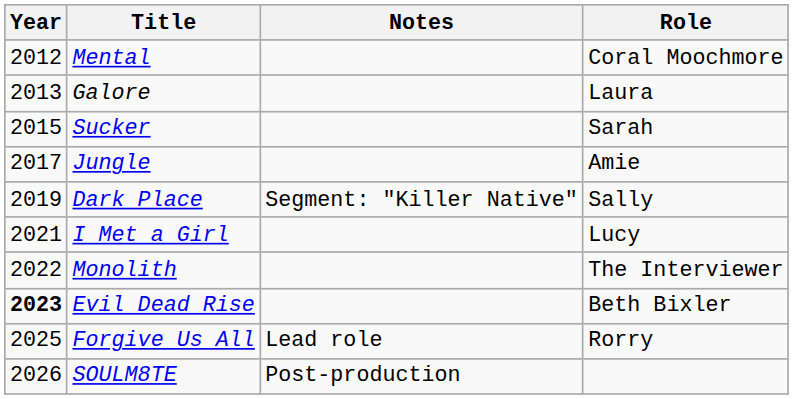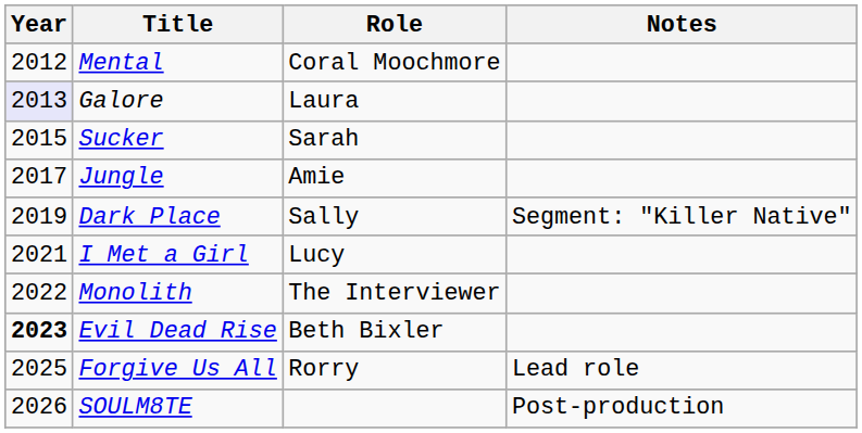 <table class="wikitable sortable">
 <tr>
 <th>Year</th>
 <th>Title</th>
+<th>Role</th>
 <th class="unsortable">Notes</th>
-<th>Role</th>
 </tr>
 <tr>
 <td>2012</td>
 <td><em><a href='#'>Mental</a></em></td>
+<td>Coral Moochmore</td>
 <td></td>
-<td>Coral Moochmore</td>
 </tr>
 <tr>
-<td>2013</td>
+<td style="background: lavender;">2013</td>
 <td><em>Galore</em></td>
+<td>Laura</td>
 <td></td>
-<td>Laura</td>
 </tr>
 <tr>
 <td>2015</td>
 <td><em><a href='#'>Sucker</a></em></td>
+<td>Sarah</td>
 <td></td>
-<td>Sarah</td>
 </tr>
 <tr>
 <td>2017</td>
 <td><em><a href='#'>Jungle</a></em></td>
+<td>Amie</td>
 <td></td>
-<td>Amie</td>
 </tr>
 <tr>
 <td>2019</td>
 <td><em><a href='#'>Dark Place</a></em></td>
+<td>Sally</td>
 <td>Segment: "Killer Native"</td>
-<td>Sally</td>
 </tr>
 <tr>
 <td>2021</td>
 <td><em><a href='#'>I Met a Girl</a></em></td>
+<td>Lucy</td>
 <td></td>
-<td>Lucy</td>
 </tr>
 <tr>
 <td>2022</td>
 <td><em><a href='#'>Monolith</a></em></td>
+<td>The Interviewer</td>
 <td></td>
-<td>The Interviewer</td>
 </tr>
 <tr>
 <td><strong>2023</strong></td>
 <td><em><a href='#'>Evil Dead Rise</a></em></td>
+<td>Beth Bixler</td>
 <td></td>
-<td>Beth Bixler</td>
 </tr>
 <tr>
 <td>2025</td>
 <td><em><a href='#'>Forgive Us All</a></em></td>
+<td>Rorry</td>
 <td>Lead role</td>
-<td>Rorry</td>
 </tr>
 <tr>
 <td>2026</td>
 <td><em><a href='#'>SOULM8TE</a></em></td>
+<td></td>
 <td>Post-production</td>
-<td></td>
 </tr>
 </table>
